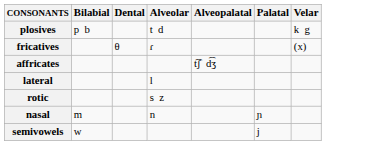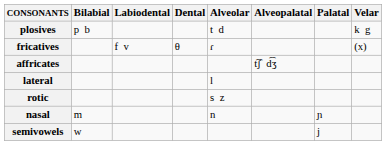 <table class="wikitable">
 <tr>
 <th><small>CONSONANTS</small></th>
 <th>Bilabial</th>
+<th>Labiodental</th>
 <th>Dental</th>
 <th>Alveolar</th>
 <th>Alveopalatal</th>
 <th>Palatal</th>
 <th>Velar</th>
 </tr>
 <tr>
 <th>plosives</th>
 <td>p  b</td>
 <td></td>
+<td></td>
 <td>t  d</td>
 <td></td>
 <td></td>
 <td>k  g</td>
 </tr>
 <tr>
 <th>fricatives</th>
 <td></td>
+<td>f  v</td>
 <td>θ</td>
 <td>ɾ</td>
 <td></td>
 <td></td>
 <td>(x)</td>
 </tr>
 <tr>
 <th>affricates</th>
 <td></td>
 <td></td>
 <td></td>
+<td></td>
 <td>t͡ʃ  d͡ʒ</td>
 <td></td>
 <td></td>
 </tr>
 <tr>
 <th>lateral</th>
+<td></td>
 <td></td>
 <td></td>
 <td>l</td>
 <td></td>
 <td></td>
 <td></td>
 </tr>
 <tr>
 <th>rotic</th>
 <td></td>
 <td></td>
+<td></td>
 <td>s  z</td>
 <td></td>
 <td></td>
 <td></td>
 </tr>
 <tr>
 <th>nasal</th>
 <td>m</td>
+<td></td>
 <td></td>
 <td>n</td>
 <td></td>
 <td>ɲ</td>
 <td></td>
 </tr>
 <tr>
 <th>semivowels</th>
 <td>w</td>
 <td></td>
 <td></td>
 <td></td>
+<td></td>
 <td>j</td>
 <td></td>
 </tr>
 </table>
